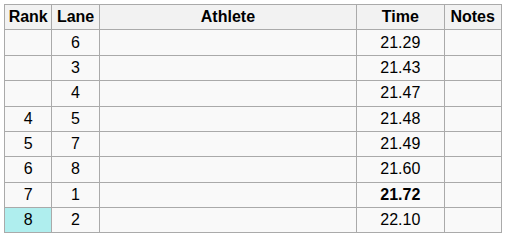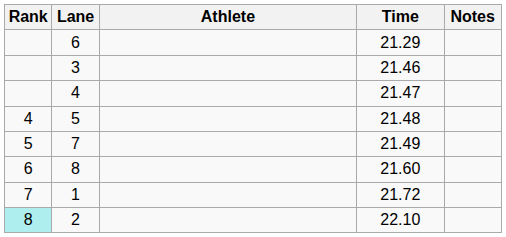 <table class="wikitable sortable" style="text-align:center">
 <tr>
 <th width=40>Rank</th>
 <th width=40>Lane</th>
 <th width=250>Athlete</th>
 <th width=80>Time</th>
 <th width=50>Notes</th>
 </tr>
 <tr>
 <td></td>
 <td>6</td>
 <td align=left></td>
 <td>21.29</td>
 <td></td>
 </tr>
 <tr>
 <td></td>
 <td>3</td>
 <td align=left></td>
-<td>21.43</td>
+<td>21.46</td>
 <td></td>
 </tr>
 <tr>
 <td></td>
 <td>4</td>
 <td align=left></td>
 <td>21.47</td>
 <td></td>
 </tr>
 <tr>
 <td>4</td>
 <td>5</td>
 <td align=left></td>
 <td>21.48</td>
 <td></td>
 </tr>
 <tr>
 <td>5</td>
 <td>7</td>
 <td align=left></td>
 <td>21.49</td>
 <td></td>
 </tr>
 <tr>
 <td>6</td>
 <td>8</td>
 <td align=left></td>
 <td>21.60</td>
 <td></td>
 </tr>
 <tr>
 <td>7</td>
 <td>1</td>
 <td align=left></td>
-<td><strong>21.72</strong></td>
+<td>21.72</td>
 <td></td>
 </tr>
 <tr>
 <td style="background: paleturquoise;">8</td>
 <td>2</td>
 <td align=left></td>
 <td>22.10</td>
 <td></td>
 </tr>
 </table>
